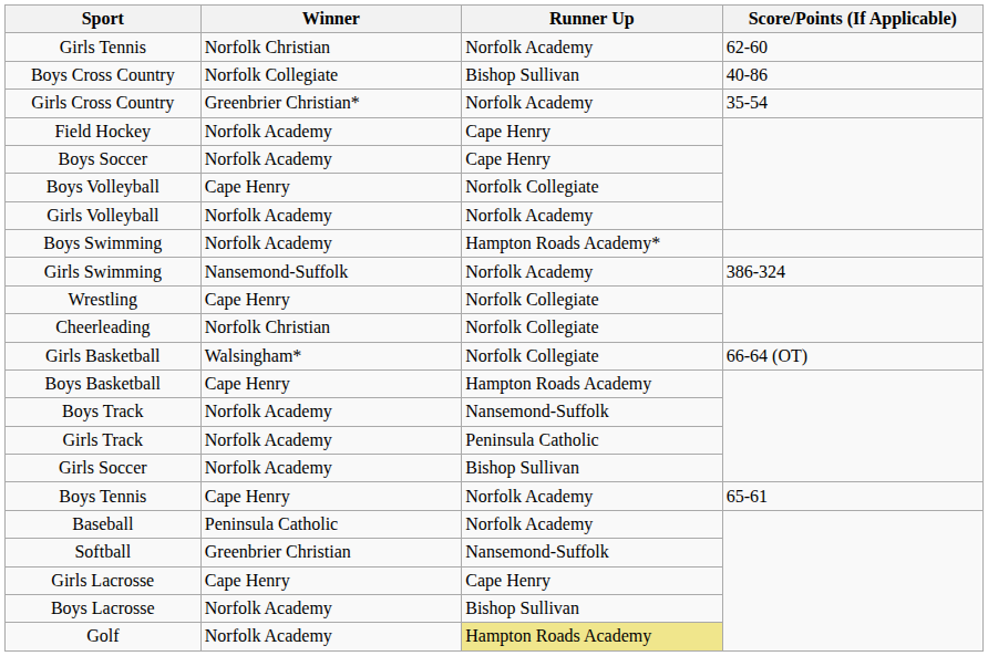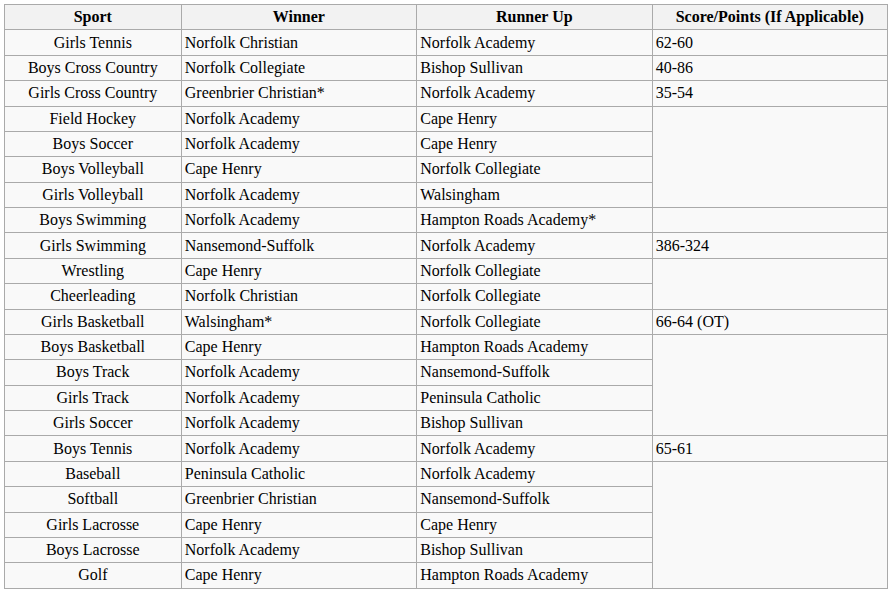 <table class="wikitable" style="width: 100%">
 <tr style="background:#A8BDEC;">
 <th width=15%>Sport</th>
 <th width=20%>Winner</th>
 <th width=20%>Runner Up</th>
 <th width=20%>Score/Points (If Applicable)</th>
 </tr>
 <tr>
 <td align=center>Girls Tennis</td>
 <td>Norfolk Christian</td>
 <td>Norfolk Academy</td>
 <td>62-60</td>
 </tr>
 <tr>
 <td align=center>Boys Cross Country</td>
 <td>Norfolk Collegiate</td>
 <td>Bishop Sullivan</td>
 <td>40-86</td>
 </tr>
 <tr>
 <td align=center>Girls Cross Country</td>
 <td>Greenbrier Christian*</td>
 <td>Norfolk Academy</td>
 <td>35-54</td>
 </tr>
 <tr>
 <td align=center>Field Hockey</td>
 <td>Norfolk Academy</td>
 <td>Cape Henry</td>
 </tr>
 <tr>
 <td align=center>Boys Soccer</td>
 <td>Norfolk Academy</td>
 <td>Cape Henry</td>
 </tr>
 <tr>
 <td align=center>Boys Volleyball</td>
 <td>Cape Henry</td>
 <td>Norfolk Collegiate</td>
 </tr>
 <tr>
 <td align=center>Girls Volleyball</td>
 <td>Norfolk Academy</td>
-<td>Norfolk Academy</td>
+<td>Walsingham</td>
 </tr>
 <tr>
 <td align=center>Boys Swimming</td>
 <td>Norfolk Academy</td>
 <td>Hampton Roads Academy*</td>
 <td></td>
 </tr>
 <tr>
 <td align=center>Girls Swimming</td>
 <td>Nansemond-Suffolk</td>
 <td>Norfolk Academy</td>
 <td>386-324</td>
 </tr>
 <tr>
 <td align=center>Wrestling</td>
 <td>Cape Henry</td>
 <td>Norfolk Collegiate</td>
 </tr>
 <tr>
 <td align=center>Cheerleading</td>
 <td>Norfolk Christian</td>
 <td>Norfolk Collegiate</td>
 </tr>
 <tr>
 <td align=center>Girls Basketball</td>
 <td>Walsingham*</td>
 <td>Norfolk Collegiate</td>
 <td>66-64 (OT)</td>
 </tr>
 <tr>
 <td align=center>Boys Basketball</td>
 <td>Cape Henry</td>
 <td>Hampton Roads Academy</td>
 </tr>
 <tr>
 <td align=center>Boys Track</td>
 <td>Norfolk Academy</td>
 <td>Nansemond-Suffolk</td>
 </tr>
 <tr>
 <td align=center>Girls Track</td>
 <td>Norfolk Academy</td>
 <td>Peninsula Catholic</td>
 </tr>
 <tr>
 <td align=center>Girls Soccer</td>
 <td>Norfolk Academy</td>
 <td>Bishop Sullivan</td>
 </tr>
 <tr>
 <td align=center>Boys Tennis</td>
-<td>Cape Henry</td>
+<td>Norfolk Academy</td>
 <td>Norfolk Academy</td>
 <td>65-61</td>
 </tr>
 <tr>
 <td align=center>Baseball</td>
 <td>Peninsula Catholic</td>
 <td>Norfolk Academy</td>
 </tr>
 <tr>
 <td align=center>Softball</td>
 <td>Greenbrier Christian</td>
 <td>Nansemond-Suffolk</td>
 </tr>
 <tr>
 <td align=center>Girls Lacrosse</td>
 <td>Cape Henry</td>
 <td>Cape Henry</td>
 </tr>
 <tr>
 <td align=center>Boys Lacrosse</td>
 <td>Norfolk Academy</td>
 <td>Bishop Sullivan</td>
 </tr>
 <tr>
 <td align=center>Golf</td>
-<td>Norfolk Academy</td>
-<td style="background: khaki;">Hampton Roads Academy</td>
+<td>Cape Henry</td>
+<td>Hampton Roads Academy</td>
 </tr>
 </table>
